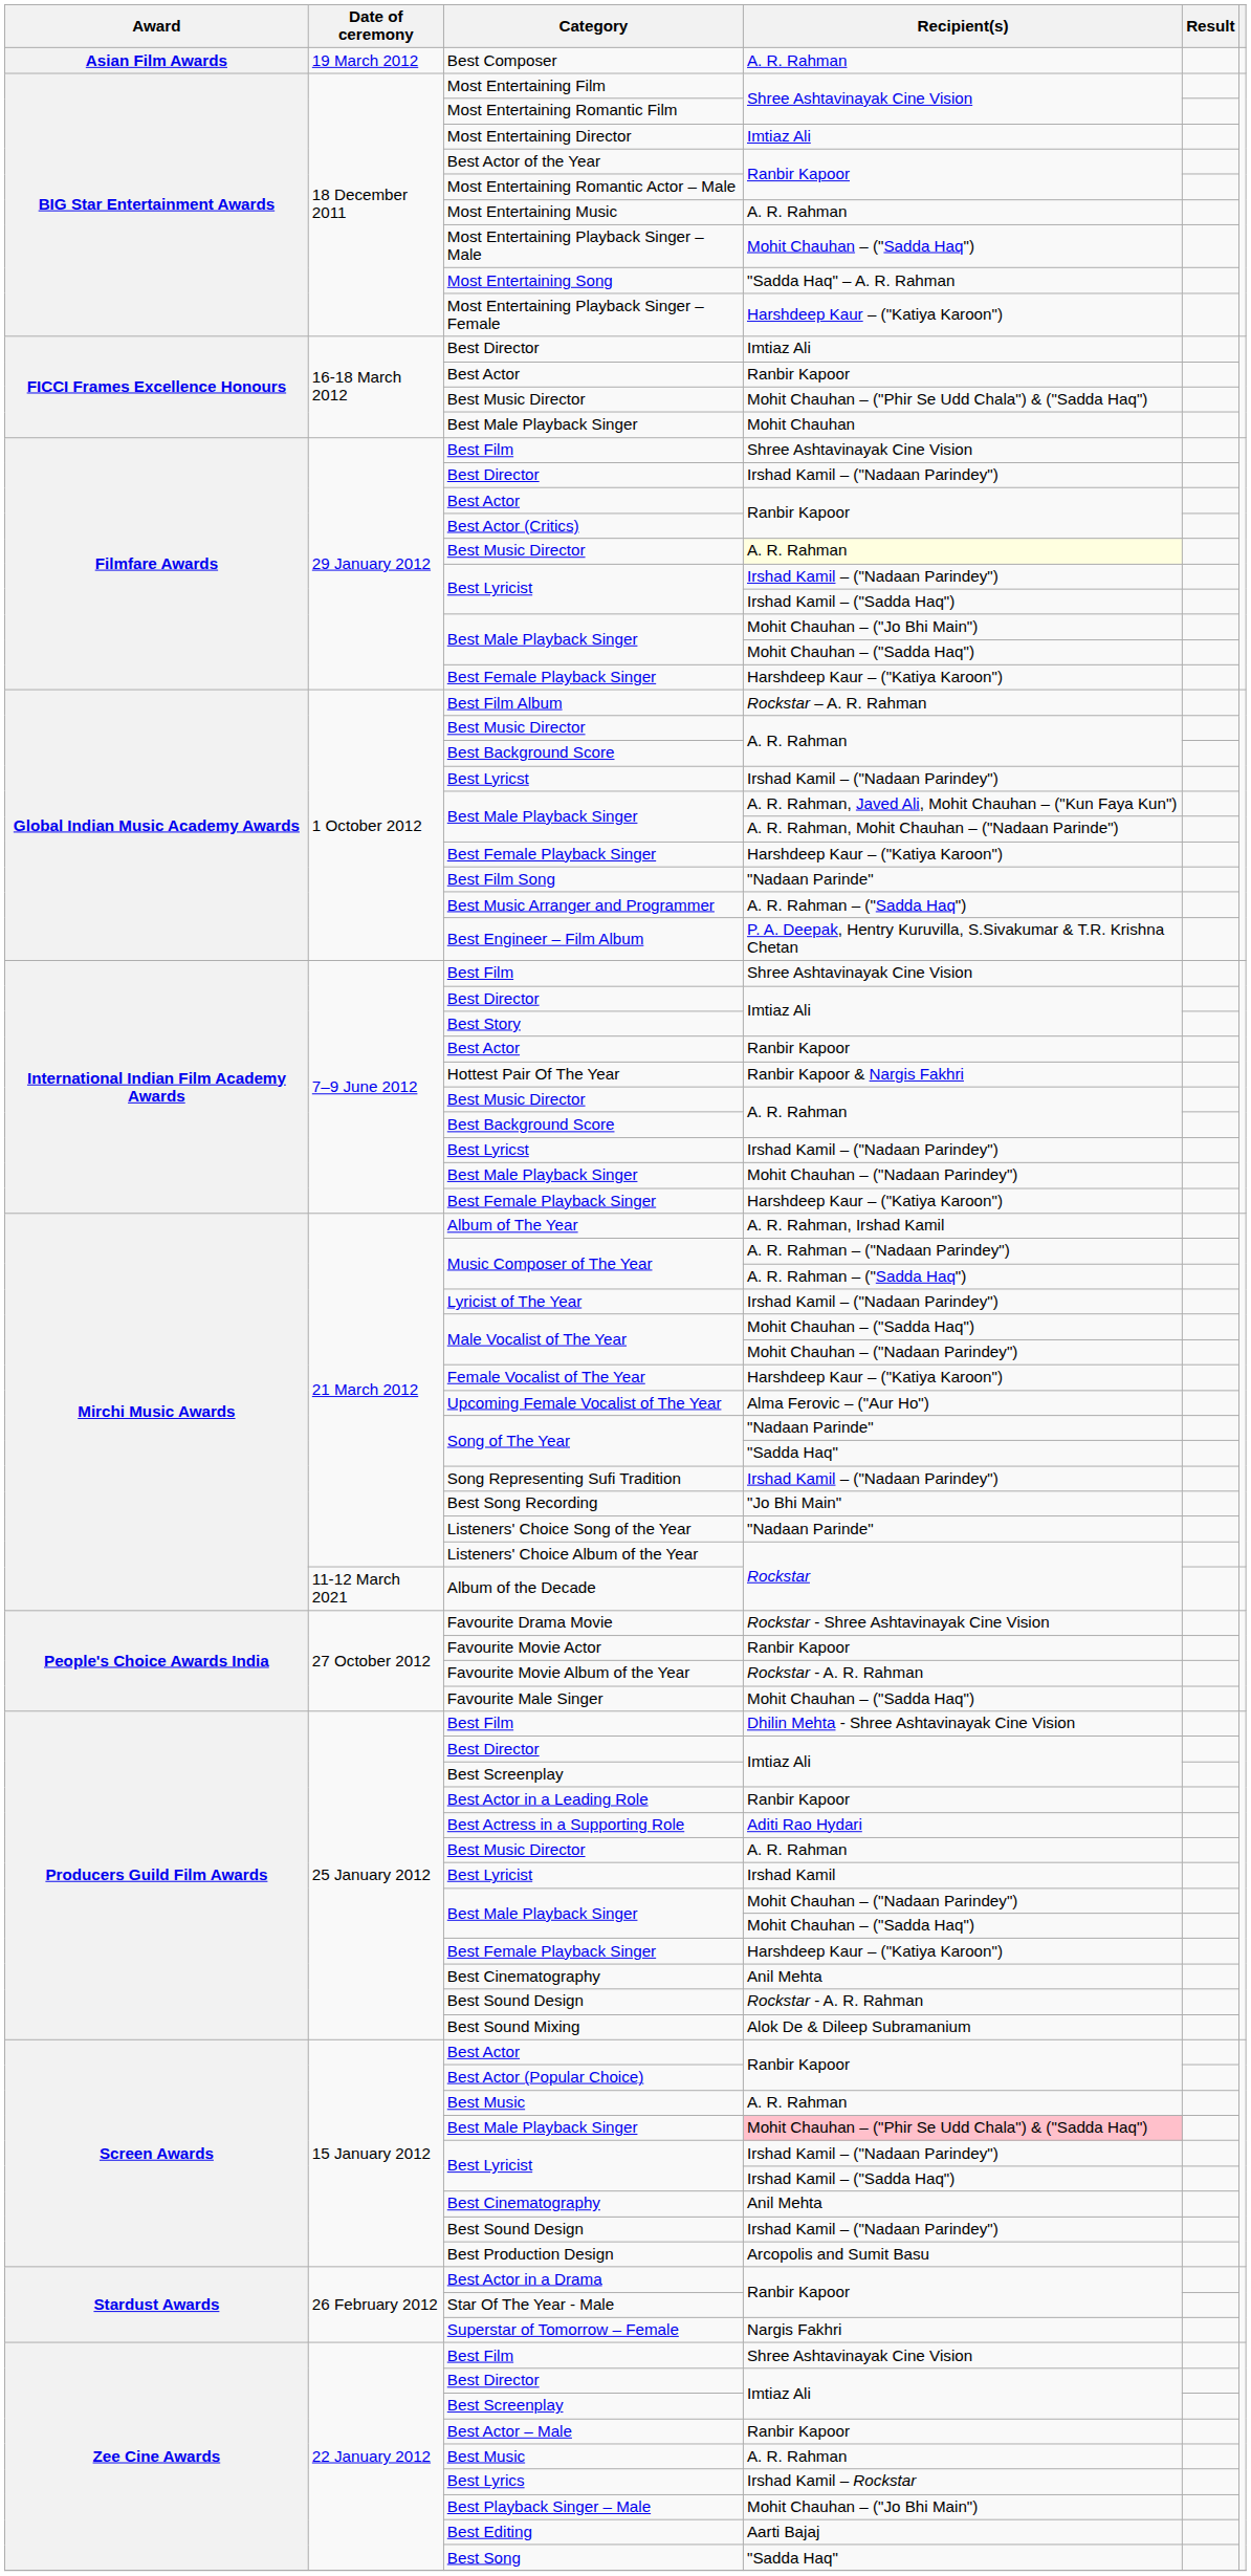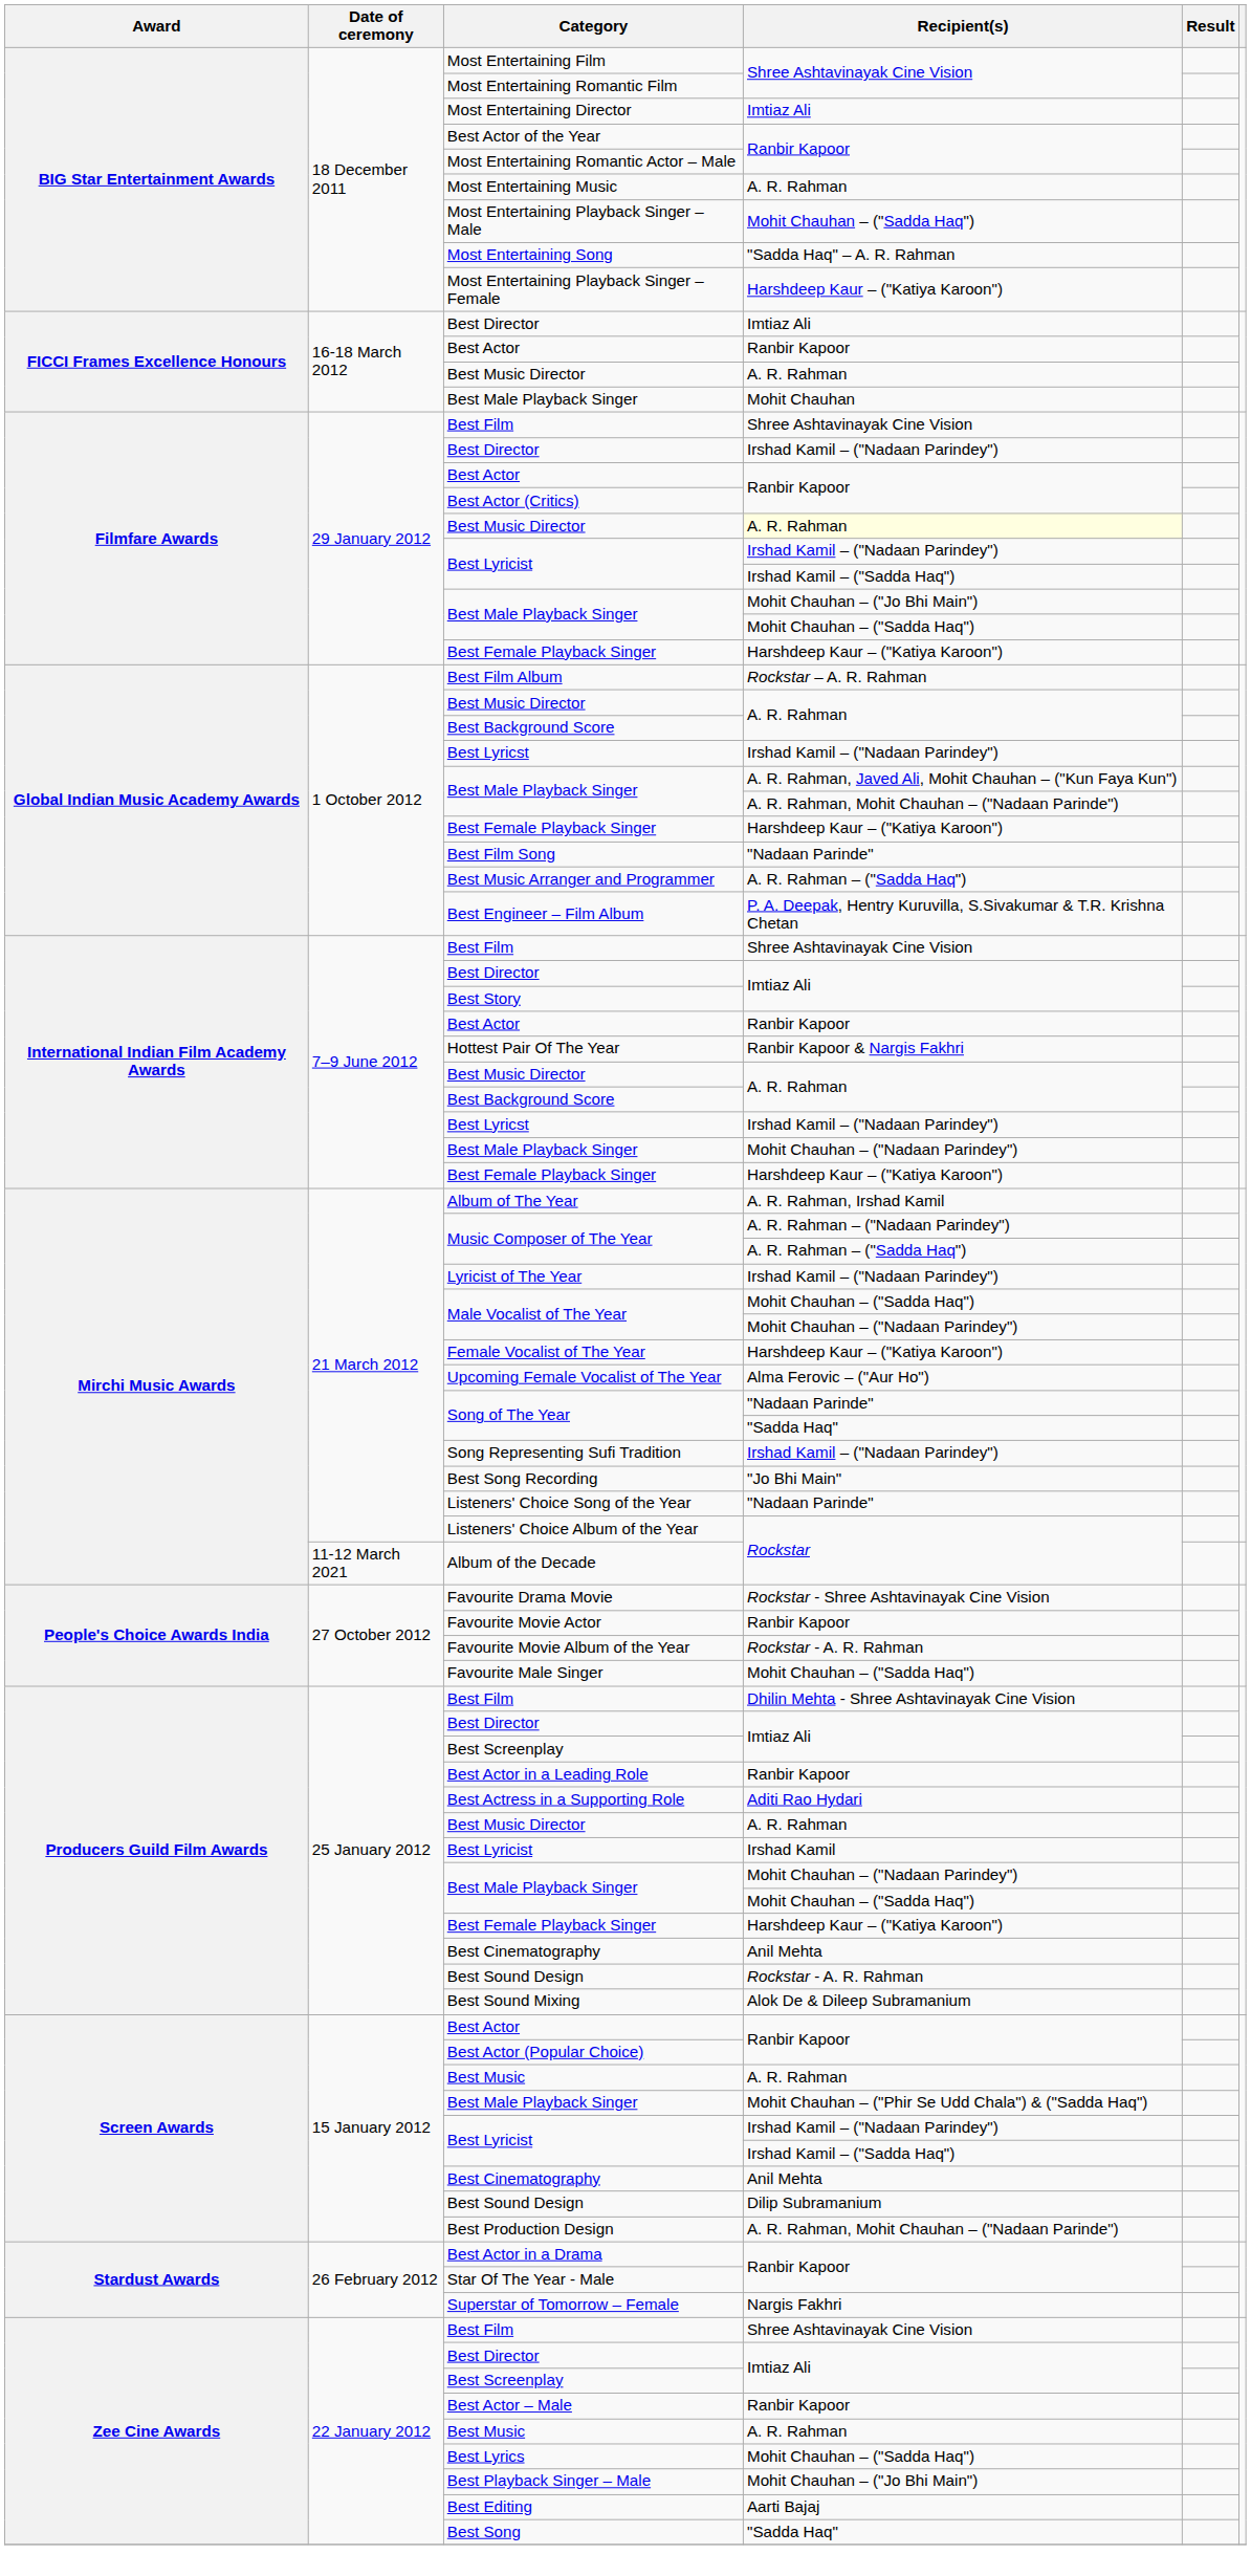 <table class="wikitable plainrowheaders sortable">
 <tr>
 <th scope="col">Award</th>
 <th scope="col">Date of ceremony</th>
 <th scope="col">Category</th>
 <th scope="col">Recipient(s)</th>
 <th scope="col" class="unsortable">Result</th>
 <th scope="col" class="unsortable"></th>
-</tr>
-<tr>
-<th scope="row"><a href='#'>Asian Film Awards</a></th>
-<td><a href='#'>19 March 2012</a></td>
-<td>Best Composer</td>
-<td><a href='#'>A. R. Rahman</a></td>
-<td></td>
-<td style="text-align:center;"></td>
 </tr>
 <tr>
 <th scope="row" rowspan="9"><a href='#'>BIG Star Entertainment Awards</a></th>
 <td rowspan="9">18 December 2011</td>
 <td>Most Entertaining Film</td>
 <td rowspan="2"><a href='#'>Shree Ashtavinayak Cine Vision</a></td>
 <td></td>
 <td style="text-align:center;" rowspan="9"><br><br></td>
 </tr>
 <tr>
 <td>Most Entertaining Romantic Film</td>
 <td></td>
 </tr>
 <tr>
 <td>Most Entertaining Director</td>
 <td><a href='#'>Imtiaz Ali</a></td>
 <td></td>
 </tr>
 <tr>
 <td>Best Actor of the Year</td>
 <td rowspan="2"><a href='#'>Ranbir Kapoor</a></td>
 <td></td>
 </tr>
 <tr>
 <td>Most Entertaining Romantic Actor – Male</td>
 <td></td>
 </tr>
 <tr>
 <td>Most Entertaining Music</td>
 <td>A. R. Rahman</td>
 <td></td>
 </tr>
 <tr>
 <td>Most Entertaining Playback Singer – Male</td>
 <td><a href='#'>Mohit Chauhan</a> – ("<a href='#'>Sadda Haq</a>")</td>
 <td></td>
 </tr>
 <tr>
 <td><a href='#'>Most Entertaining Song</a></td>
 <td>"Sadda Haq" – A. R. Rahman</td>
 <td></td>
 </tr>
 <tr>
 <td>Most Entertaining Playback Singer – Female</td>
 <td><a href='#'>Harshdeep Kaur</a> – ("Katiya Karoon")</td>
 <td></td>
 </tr>
 <tr>
 <th scope="row" rowspan="4"><a href='#'>FICCI Frames Excellence Honours</a></th>
 <td rowspan="4">16-18 March 2012</td>
 <td>Best Director</td>
 <td>Imtiaz Ali</td>
 <td></td>
 <td style="text-align:center;" rowspan="4"></td>
 </tr>
 <tr>
 <td>Best Actor</td>
 <td>Ranbir Kapoor</td>
 <td></td>
 </tr>
 <tr>
 <td>Best Music Director</td>
-<td>Mohit Chauhan – ("Phir Se Udd Chala") & ("Sadda Haq")</td>
+<td>A. R. Rahman</td>
 <td></td>
 </tr>
 <tr>
 <td>Best Male Playback Singer</td>
 <td>Mohit Chauhan</td>
 <td></td>
 </tr>
 <tr>
 <th scope="row" rowspan="10"><a href='#'>Filmfare Awards</a></th>
 <td rowspan="10"><a href='#'>29 January 2012</a></td>
 <td><a href='#'>Best Film</a></td>
 <td>Shree Ashtavinayak Cine Vision</td>
 <td></td>
 <td style="text-align:center;" rowspan="10"><br></td>
 </tr>
 <tr>
 <td><a href='#'>Best Director</a></td>
 <td>Irshad Kamil – ("Nadaan Parindey")</td>
 <td></td>
 </tr>
 <tr>
 <td><a href='#'>Best Actor</a></td>
 <td rowspan="2">Ranbir Kapoor</td>
 <td></td>
 </tr>
 <tr>
 <td><a href='#'>Best Actor (Critics)</a></td>
 <td></td>
 </tr>
 <tr>
 <td><a href='#'>Best Music Director</a></td>
 <td style="background: lightyellow;">A. R. Rahman</td>
 <td></td>
 </tr>
 <tr>
 <td rowspan="2"><a href='#'>Best Lyricist</a></td>
 <td><a href='#'>Irshad Kamil</a> – ("Nadaan Parindey")</td>
 <td></td>
 </tr>
 <tr>
 <td>Irshad Kamil – ("Sadda Haq")</td>
 <td></td>
 </tr>
 <tr>
 <td rowspan="2"><a href='#'>Best Male Playback Singer</a></td>
 <td>Mohit Chauhan – ("Jo Bhi Main")</td>
 <td></td>
 </tr>
 <tr>
 <td>Mohit Chauhan – ("Sadda Haq")</td>
 <td></td>
 </tr>
 <tr>
 <td><a href='#'>Best Female Playback Singer</a></td>
 <td>Harshdeep Kaur – ("Katiya Karoon")</td>
 <td></td>
 </tr>
 <tr>
 <th scope="row" rowspan="10"><a href='#'>Global Indian Music Academy Awards</a></th>
 <td rowspan="10">1 October 2012</td>
 <td><a href='#'>Best Film Album</a></td>
 <td><em>Rockstar</em> – A. R. Rahman</td>
 <td></td>
 <td style="text-align:center;" rowspan="10"><br><br></td>
 </tr>
 <tr>
 <td><a href='#'>Best Music Director</a></td>
 <td rowspan="2">A. R. Rahman</td>
 <td></td>
 </tr>
 <tr>
 <td><a href='#'>Best Background Score</a></td>
 <td></td>
 </tr>
 <tr>
 <td><a href='#'>Best Lyricst</a></td>
 <td>Irshad Kamil – ("Nadaan Parindey")</td>
 <td></td>
 </tr>
 <tr>
 <td rowspan="2"><a href='#'>Best Male Playback Singer</a></td>
 <td>A. R. Rahman, <a href='#'>Javed Ali</a>, Mohit Chauhan – ("Kun Faya Kun")</td>
 <td></td>
 </tr>
 <tr>
 <td>A. R. Rahman, Mohit Chauhan – ("Nadaan Parinde")</td>
 <td></td>
 </tr>
 <tr>
 <td><a href='#'>Best Female Playback Singer</a></td>
 <td>Harshdeep Kaur – ("Katiya Karoon")</td>
 <td></td>
 </tr>
 <tr>
 <td><a href='#'>Best Film Song</a></td>
 <td>"Nadaan Parinde"</td>
 <td></td>
 </tr>
 <tr>
 <td><a href='#'>Best Music Arranger and Programmer</a></td>
 <td>A. R. Rahman – ("<a href='#'>Sadda Haq</a>")</td>
 <td></td>
 </tr>
 <tr>
 <td><a href='#'>Best Engineer – Film Album</a></td>
 <td><a href='#'>P. A. Deepak</a>, Hentry Kuruvilla, S.Sivakumar & T.R. Krishna Chetan</td>
 <td></td>
 </tr>
 <tr>
 <th scope="row" rowspan="10"><a href='#'>International Indian Film Academy Awards</a></th>
 <td rowspan="10"><a href='#'>7–9 June 2012</a></td>
 <td><a href='#'>Best Film</a></td>
 <td>Shree Ashtavinayak Cine Vision</td>
 <td></td>
 <td style="text-align:center;" rowspan="10"><br><br></td>
 </tr>
 <tr>
 <td><a href='#'>Best Director</a></td>
 <td rowspan="2">Imtiaz Ali</td>
 <td></td>
 </tr>
 <tr>
 <td><a href='#'>Best Story</a></td>
 <td></td>
 </tr>
 <tr>
 <td><a href='#'>Best Actor</a></td>
 <td>Ranbir Kapoor</td>
 <td></td>
 </tr>
 <tr>
 <td>Hottest Pair Of The Year</td>
 <td>Ranbir Kapoor & <a href='#'>Nargis Fakhri</a></td>
 <td></td>
 </tr>
 <tr>
 <td><a href='#'>Best Music Director</a></td>
 <td rowspan="2">A. R. Rahman</td>
 <td></td>
 </tr>
 <tr>
 <td><a href='#'>Best Background Score</a></td>
 <td></td>
 </tr>
 <tr>
 <td><a href='#'>Best Lyricst</a></td>
 <td>Irshad Kamil – ("Nadaan Parindey")</td>
 <td></td>
 </tr>
 <tr>
 <td><a href='#'>Best Male Playback Singer</a></td>
 <td>Mohit Chauhan – ("Nadaan Parindey")</td>
 <td></td>
 </tr>
 <tr>
 <td><a href='#'>Best Female Playback Singer</a></td>
 <td>Harshdeep Kaur – ("Katiya Karoon")</td>
 <td></td>
 </tr>
 <tr>
 <th scope="row" rowspan="15"><a href='#'>Mirchi Music Awards</a></th>
 <td rowspan="14"><a href='#'>21 March 2012</a></td>
 <td><a href='#'>Album of The Year</a></td>
 <td>A. R. Rahman, Irshad Kamil</td>
 <td></td>
 <td style="text-align:center;" rowspan="14"><br></td>
 </tr>
 <tr>
 <td rowspan="2"><a href='#'>Music Composer of The Year</a></td>
 <td>A. R. Rahman – ("Nadaan Parindey")</td>
 <td></td>
 </tr>
 <tr>
 <td>A. R. Rahman – ("<a href='#'>Sadda Haq</a>")</td>
 <td></td>
 </tr>
 <tr>
 <td><a href='#'>Lyricist of The Year</a></td>
 <td>Irshad Kamil – ("Nadaan Parindey")</td>
 <td></td>
 </tr>
 <tr>
 <td rowspan="2"><a href='#'>Male Vocalist of The Year</a></td>
 <td>Mohit Chauhan – ("Sadda Haq")</td>
 <td></td>
 </tr>
 <tr>
 <td>Mohit Chauhan – ("Nadaan Parindey")</td>
 <td></td>
 </tr>
 <tr>
 <td><a href='#'>Female Vocalist of The Year</a></td>
 <td>Harshdeep Kaur – ("Katiya Karoon")</td>
 <td></td>
 </tr>
 <tr>
 <td><a href='#'>Upcoming Female Vocalist of The Year</a></td>
 <td>Alma Ferovic – ("Aur Ho")</td>
 <td></td>
 </tr>
 <tr>
 <td rowspan="2"><a href='#'>Song of The Year</a></td>
 <td>"Nadaan Parinde"</td>
 <td></td>
 </tr>
 <tr>
 <td>"Sadda Haq"</td>
 <td></td>
 </tr>
 <tr>
 <td>Song Representing Sufi Tradition</td>
 <td><a href='#'>Irshad Kamil</a> – ("Nadaan Parindey")</td>
 <td></td>
 </tr>
 <tr>
 <td>Best Song Recording</td>
 <td>"Jo Bhi Main"</td>
 <td></td>
 </tr>
 <tr>
 <td>Listeners' Choice Song of the Year</td>
 <td>"Nadaan Parinde"</td>
 <td></td>
 </tr>
 <tr>
 <td>Listeners' Choice Album of the Year</td>
 <td rowspan="2"><em><a href='#'>Rockstar</a></em></td>
 <td></td>
 </tr>
 <tr>
 <td>11-12 March 2021</td>
 <td>Album of the Decade</td>
 <td></td>
 <td style="text-align:center;"></td>
 </tr>
 <tr>
 <th scope="row" rowspan="4"><a href='#'>People's Choice Awards India</a></th>
 <td rowspan="4">27 October 2012</td>
 <td>Favourite Drama Movie</td>
 <td><em>Rockstar</em> - Shree Ashtavinayak Cine Vision</td>
 <td></td>
 <td style="text-align:center;" rowspan="4"></td>
 </tr>
 <tr>
 <td>Favourite Movie Actor</td>
 <td>Ranbir Kapoor</td>
 <td></td>
 </tr>
 <tr>
 <td>Favourite Movie Album of the Year</td>
 <td><em>Rockstar</em> - A. R. Rahman</td>
 <td></td>
 </tr>
 <tr>
 <td>Favourite Male Singer</td>
 <td>Mohit Chauhan – ("Sadda Haq")</td>
 <td></td>
 </tr>
 <tr>
 <th scope="row" rowspan="13"><a href='#'>Producers Guild Film Awards</a></th>
 <td rowspan="13">25 January 2012</td>
 <td><a href='#'>Best Film</a></td>
 <td><a href='#'>Dhilin Mehta</a> - Shree Ashtavinayak Cine Vision</td>
 <td></td>
 <td style="text-align:center;" rowspan="13"><br><br></td>
 </tr>
 <tr>
 <td><a href='#'>Best Director</a></td>
 <td rowspan="2">Imtiaz Ali</td>
 <td></td>
 </tr>
 <tr>
 <td>Best Screenplay</td>
 <td></td>
 </tr>
 <tr>
 <td><a href='#'>Best Actor in a Leading Role</a></td>
 <td>Ranbir Kapoor</td>
 <td></td>
 </tr>
 <tr>
 <td><a href='#'>Best Actress in a Supporting Role</a></td>
 <td><a href='#'>Aditi Rao Hydari</a></td>
 <td></td>
 </tr>
 <tr>
 <td><a href='#'>Best Music Director</a></td>
 <td>A. R. Rahman</td>
 <td></td>
 </tr>
 <tr>
 <td><a href='#'>Best Lyricist</a></td>
 <td>Irshad Kamil</td>
 <td></td>
 </tr>
 <tr>
 <td rowspan="2"><a href='#'>Best Male Playback Singer</a></td>
 <td>Mohit Chauhan – ("Nadaan Parindey")</td>
 <td></td>
 </tr>
 <tr>
 <td>Mohit Chauhan – ("Sadda Haq")</td>
 <td></td>
 </tr>
 <tr>
 <td><a href='#'>Best Female Playback Singer</a></td>
 <td>Harshdeep Kaur – ("Katiya Karoon")</td>
 <td></td>
 </tr>
 <tr>
 <td>Best Cinematography</td>
 <td>Anil Mehta</td>
 <td></td>
 </tr>
 <tr>
 <td>Best Sound Design</td>
 <td><em>Rockstar</em> - A. R. Rahman</td>
 <td></td>
 </tr>
 <tr>
 <td>Best Sound Mixing</td>
 <td>Alok De & Dileep Subramanium</td>
 <td></td>
 </tr>
 <tr>
 <th scope="row" rowspan="9"><a href='#'>Screen Awards</a></th>
 <td rowspan="9">15 January 2012</td>
 <td><a href='#'>Best Actor</a></td>
 <td rowspan="2">Ranbir Kapoor</td>
 <td></td>
 <td style="text-align:center;" rowspan="9"><br></td>
 </tr>
 <tr>
 <td><a href='#'>Best Actor (Popular Choice)</a></td>
 <td></td>
 </tr>
 <tr>
 <td><a href='#'>Best Music</a></td>
 <td>A. R. Rahman</td>
 <td></td>
 </tr>
 <tr>
 <td><a href='#'>Best Male Playback Singer</a></td>
-<td style="background: pink;">Mohit Chauhan – ("Phir Se Udd Chala") & ("Sadda Haq")</td>
+<td>Mohit Chauhan – ("Phir Se Udd Chala") & ("Sadda Haq")</td>
 <td></td>
 </tr>
 <tr>
 <td rowspan="2"><a href='#'>Best Lyricist</a></td>
 <td>Irshad Kamil – ("Nadaan Parindey")</td>
 <td></td>
 </tr>
 <tr>
 <td>Irshad Kamil – ("Sadda Haq")</td>
 <td></td>
 </tr>
 <tr>
 <td><a href='#'>Best Cinematography</a></td>
 <td>Anil Mehta</td>
 <td></td>
 </tr>
 <tr>
 <td>Best Sound Design</td>
-<td>Irshad Kamil – ("Nadaan Parindey")</td>
+<td>Dilip Subramanium</td>
 <td></td>
 </tr>
 <tr>
 <td>Best Production Design</td>
-<td>Arcopolis and Sumit Basu</td>
+<td>A. R. Rahman, Mohit Chauhan – ("Nadaan Parinde")</td>
 <td></td>
 </tr>
 <tr>
 <th scope="row" rowspan="3"><a href='#'>Stardust Awards</a></th>
 <td rowspan="3">26 February 2012</td>
 <td><a href='#'>Best Actor in a Drama</a></td>
 <td rowspan="2">Ranbir Kapoor</td>
 <td></td>
 <td style="text-align:center;" rowspan="3"></td>
 </tr>
 <tr>
 <td>Star Of The Year - Male</td>
 <td></td>
 </tr>
 <tr>
 <td><a href='#'>Superstar of Tomorrow – Female</a></td>
 <td>Nargis Fakhri</td>
 <td></td>
 </tr>
 <tr>
 <th scope="row" rowspan="9"><a href='#'>Zee Cine Awards</a></th>
 <td rowspan="9"><a href='#'>22 January 2012</a></td>
 <td><a href='#'>Best Film</a></td>
 <td>Shree Ashtavinayak Cine Vision</td>
 <td></td>
 <td style="text-align:center;" rowspan="9"><br></td>
 </tr>
 <tr>
 <td><a href='#'>Best Director</a></td>
 <td rowspan="2">Imtiaz Ali</td>
 <td></td>
 </tr>
 <tr>
 <td><a href='#'>Best Screenplay</a></td>
 <td></td>
 </tr>
 <tr>
 <td><a href='#'>Best Actor – Male</a></td>
 <td>Ranbir Kapoor</td>
 <td></td>
 </tr>
 <tr>
 <td><a href='#'>Best Music</a></td>
 <td>A. R. Rahman</td>
 <td></td>
 </tr>
 <tr>
 <td><a href='#'>Best Lyrics</a></td>
-<td>Irshad Kamil – <em>Rockstar</em></td>
+<td>Mohit Chauhan – ("Sadda Haq")</td>
 <td></td>
 </tr>
 <tr>
 <td><a href='#'>Best Playback Singer – Male</a></td>
 <td>Mohit Chauhan – ("Jo Bhi Main")</td>
 <td></td>
 </tr>
 <tr>
 <td><a href='#'>Best Editing</a></td>
 <td>Aarti Bajaj</td>
 <td></td>
 </tr>
 <tr>
 <td><a href='#'>Best Song</a></td>
 <td>"Sadda Haq"</td>
 <td></td>
 </tr>
 <tr>
 </tr>
 </table>
